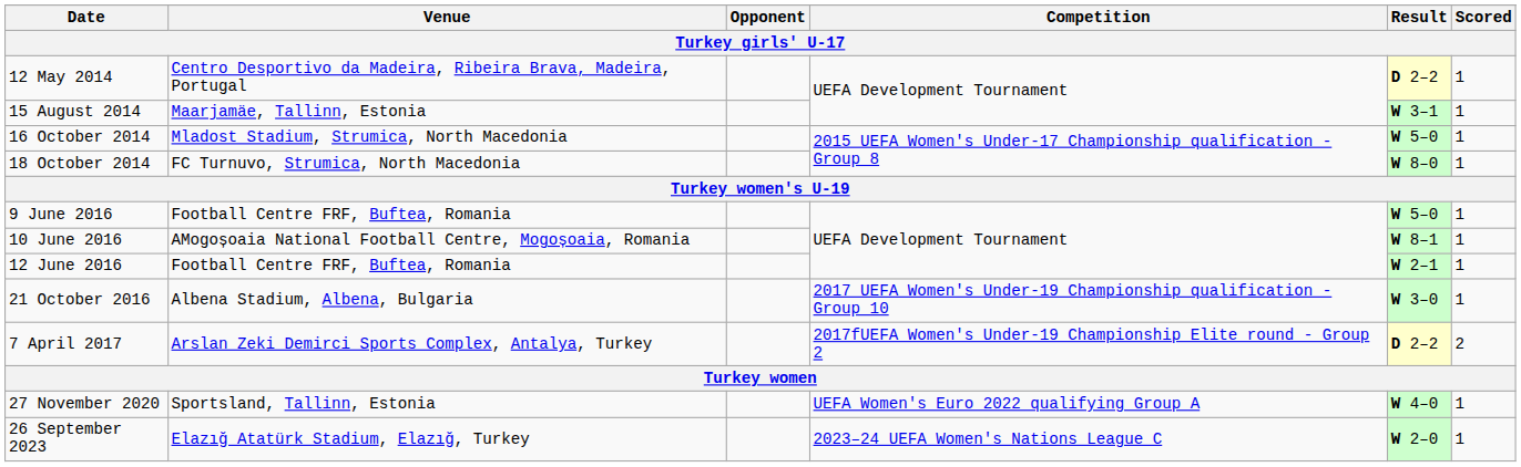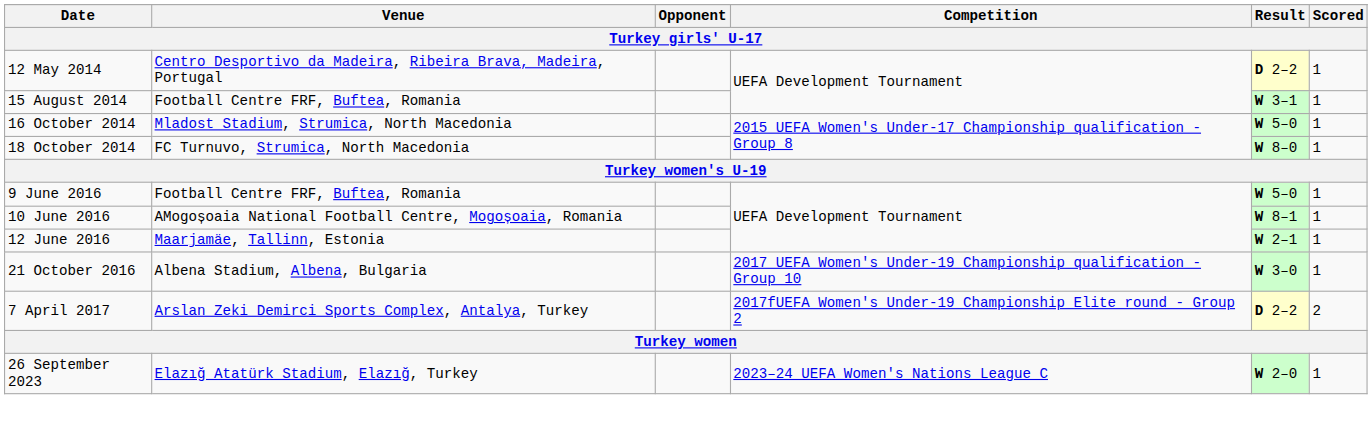 <table class=wikitable>
 <tr>
 </tr>
 <tr>
 <th>Date</th>
 <th>Venue</th>
 <th>Opponent</th>
 <th>Competition</th>
 <th>Result</th>
 <th>Scored</th>
 </tr>
 <tr>
 <th colspan=6><a href='#'>Turkey girls' U-17</a></th>
 </tr>
 <tr>
 <td>12 May 2014</td>
 <td><a href='#'>Centro Desportivo da Madeira</a>, <a href='#'>Ribeira Brava, Madeira</a>, Portugal</td>
 <td></td>
 <td rowspan=2>UEFA Development Tournament</td>
 <td bgcolor=#ffc><strong>D</strong> 2–2</td>
 <td>1</td>
 </tr>
 <tr>
 <td>15 August 2014</td>
-<td><a href='#'>Maarjamäe</a>, <a href='#'>Tallinn</a>, Estonia</td>
+<td>Football Centre FRF, <a href='#'>Buftea</a>, Romania</td>
 <td></td>
 <td bgcolor=#cfc><strong>W</strong> 3–1</td>
 <td>1</td>
 </tr>
 <tr>
 <td>16 October 2014</td>
 <td><a href='#'>Mladost Stadium</a>, <a href='#'>Strumica</a>, North Macedonia</td>
 <td></td>
 <td rowspan=2><a href='#'>2015 UEFA Women's Under-17 Championship qualification - Group 8</a></td>
 <td bgcolor=#cfc><strong>W</strong> 5–0</td>
 <td>1</td>
 </tr>
 <tr>
 <td>18 October 2014</td>
 <td>FC Turnuvo, <a href='#'>Strumica</a>, North Macedonia</td>
 <td></td>
 <td bgcolor=#cfc><strong>W</strong> 8–0</td>
 <td>1</td>
 </tr>
 <tr>
 <th colspan=6><a href='#'>Turkey women's U-19</a></th>
 </tr>
 <tr>
 <td>9 June 2016</td>
 <td>Football Centre FRF, <a href='#'>Buftea</a>, Romania</td>
 <td></td>
 <td rowspan=3>UEFA Development Tournament</td>
 <td bgcolor=#cfc><strong>W</strong> 5–0</td>
 <td>1</td>
 </tr>
 <tr>
 <td>10 June 2016</td>
 <td>AMogoșoaia National Football Centre, <a href='#'>Mogoșoaia</a>, Romania</td>
 <td></td>
 <td bgcolor=#cfc><strong>W</strong> 8–1</td>
 <td>1</td>
 </tr>
 <tr>
 <td>12 June 2016</td>
-<td>Football Centre FRF, <a href='#'>Buftea</a>, Romania</td>
+<td><a href='#'>Maarjamäe</a>, <a href='#'>Tallinn</a>, Estonia</td>
 <td></td>
 <td bgcolor=#cfc><strong>W</strong> 2–1</td>
 <td>1</td>
 </tr>
 <tr |->
 <td>21 October 2016</td>
 <td>Albena Stadium, <a href='#'>Albena</a>, Bulgaria</td>
 <td></td>
 <td><a href='#'>2017 UEFA Women's Under-19 Championship qualification - Group 10</a></td>
 <td bgcolor=#cfc><strong>W</strong> 3–0</td>
 <td>1</td>
 </tr>
 <tr>
 <td>7 April 2017</td>
 <td><a href='#'>Arslan Zeki Demirci Sports Complex</a>, <a href='#'>Antalya</a>, Turkey</td>
 <td></td>
 <td><a href='#'>2017fUEFA Women's Under-19 Championship Elite round - Group 2</a></td>
 <td bgcolor=#ffc><strong>D</strong> 2–2</td>
 <td>2</td>
 </tr>
 <tr>
 <th colspan=6><a href='#'>Turkey women</a></th>
 </tr>
 <tr>
-<td>27 November 2020</td>
-<td>Sportsland, <a href='#'>Tallinn</a>, Estonia</td>
-<td></td>
-<td><a href='#'>UEFA Women's Euro 2022 qualifying Group A</a></td>
-<td bgcolor=#cfc><strong>W</strong> 4–0</td>
-<td>1</td>
-</tr>
-<tr>
 <td>26 September 2023</td>
 <td><a href='#'>Elazığ Atatürk Stadium</a>, <a href='#'>Elazığ</a>, Turkey</td>
 <td></td>
 <td><a href='#'>2023–24 UEFA Women's Nations League C</a></td>
 <td bgcolor=#cfc><strong>W</strong> 2–0</td>
 <td>1</td>
 </tr>
 </table>
